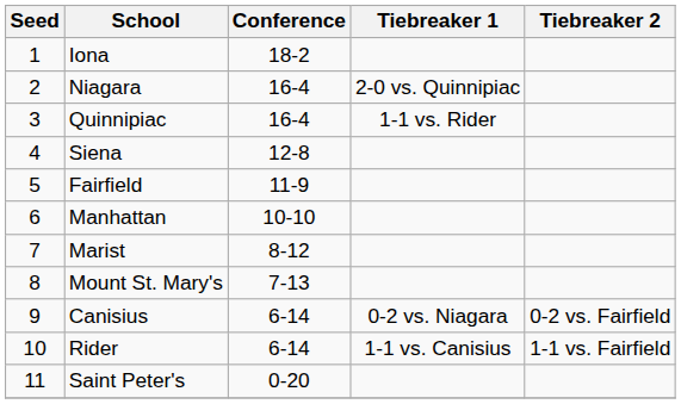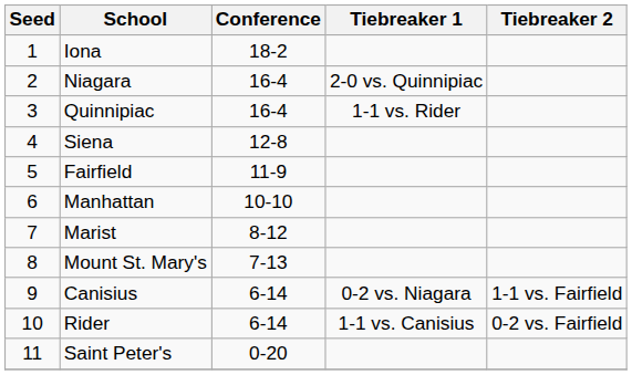 <table class="wikitable" style="text-align:center">
 <tr>
 <th>Seed</th>
 <th>School</th>
 <th>Conference</th>
 <th>Tiebreaker 1</th>
 <th>Tiebreaker 2</th>
 </tr>
 <tr>
 <td>1</td>
 <td align=left>Iona</td>
 <td>18-2</td>
 <td></td>
 <td></td>
 </tr>
 <tr>
 <td>2</td>
 <td align=left>Niagara</td>
 <td>16-4</td>
 <td>2-0 vs. Quinnipiac</td>
 <td></td>
 </tr>
 <tr>
 <td>3</td>
 <td align=left>Quinnipiac</td>
 <td>16-4</td>
 <td>1-1 vs. Rider</td>
 <td></td>
 </tr>
 <tr>
 <td>4</td>
 <td align=left>Siena</td>
 <td>12-8</td>
 <td></td>
 <td></td>
 </tr>
 <tr>
 <td>5</td>
 <td align=left>Fairfield</td>
 <td>11-9</td>
 <td></td>
 <td></td>
 </tr>
 <tr>
 <td>6</td>
 <td align=left>Manhattan</td>
 <td>10-10</td>
 <td></td>
 <td></td>
 </tr>
 <tr>
 <td>7</td>
 <td align=left>Marist</td>
 <td>8-12</td>
 <td></td>
 <td></td>
 </tr>
 <tr>
 <td>8</td>
 <td align=left>Mount St. Mary's</td>
 <td>7-13</td>
 <td></td>
 <td></td>
 </tr>
 <tr>
 <td>9</td>
 <td align=left>Canisius</td>
 <td>6-14</td>
 <td>0-2 vs. Niagara</td>
-<td>0-2 vs. Fairfield</td>
+<td>1-1 vs. Fairfield</td>
 </tr>
 <tr>
 <td>10</td>
 <td align=left>Rider</td>
 <td>6-14</td>
 <td>1-1 vs. Canisius</td>
-<td>1-1 vs. Fairfield</td>
+<td>0-2 vs. Fairfield</td>
 </tr>
 <tr>
 <td>11</td>
 <td align=left>Saint Peter's</td>
 <td>0-20</td>
 <td></td>
 <td></td>
 </tr>
 <tr>
 </tr>
 </table>
